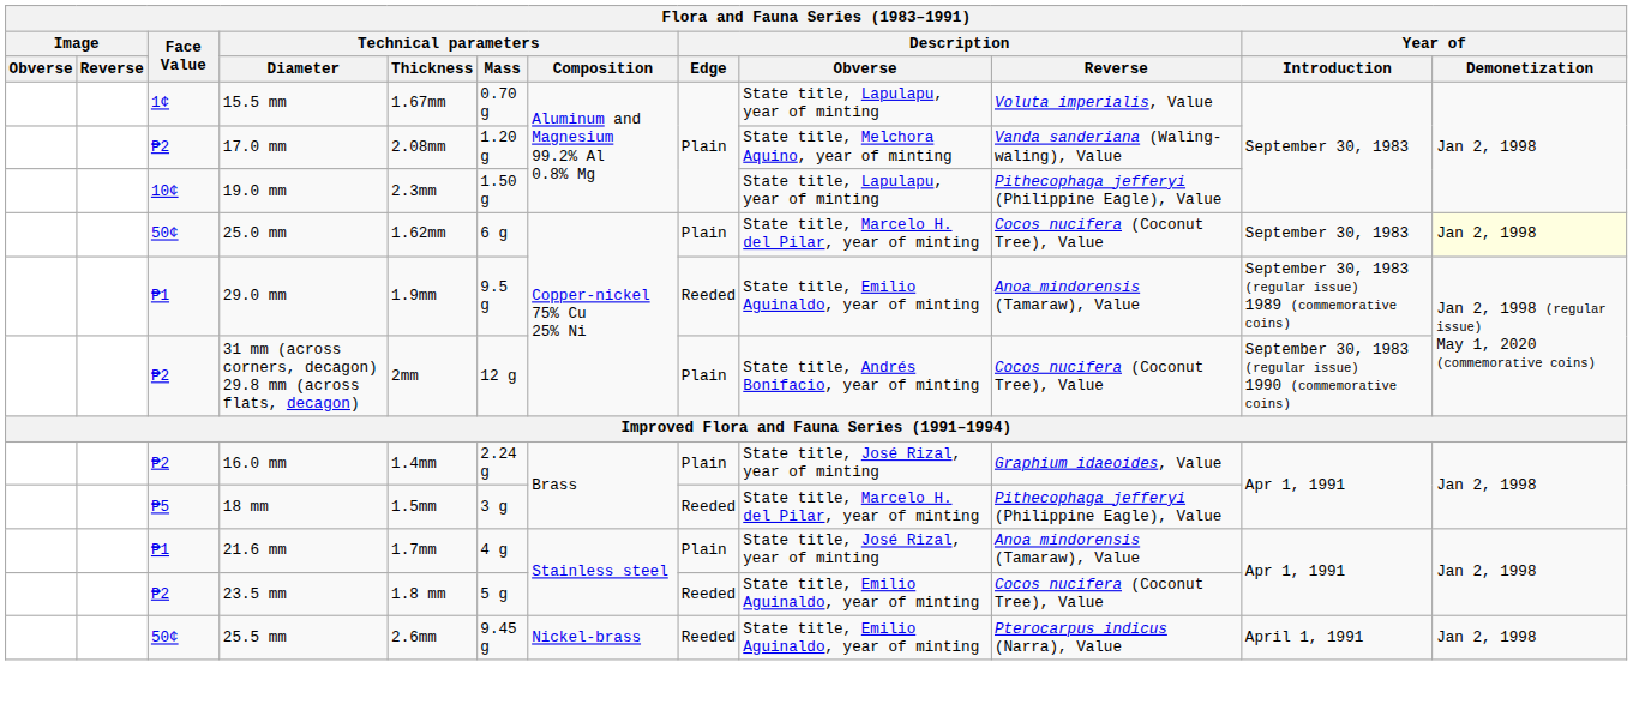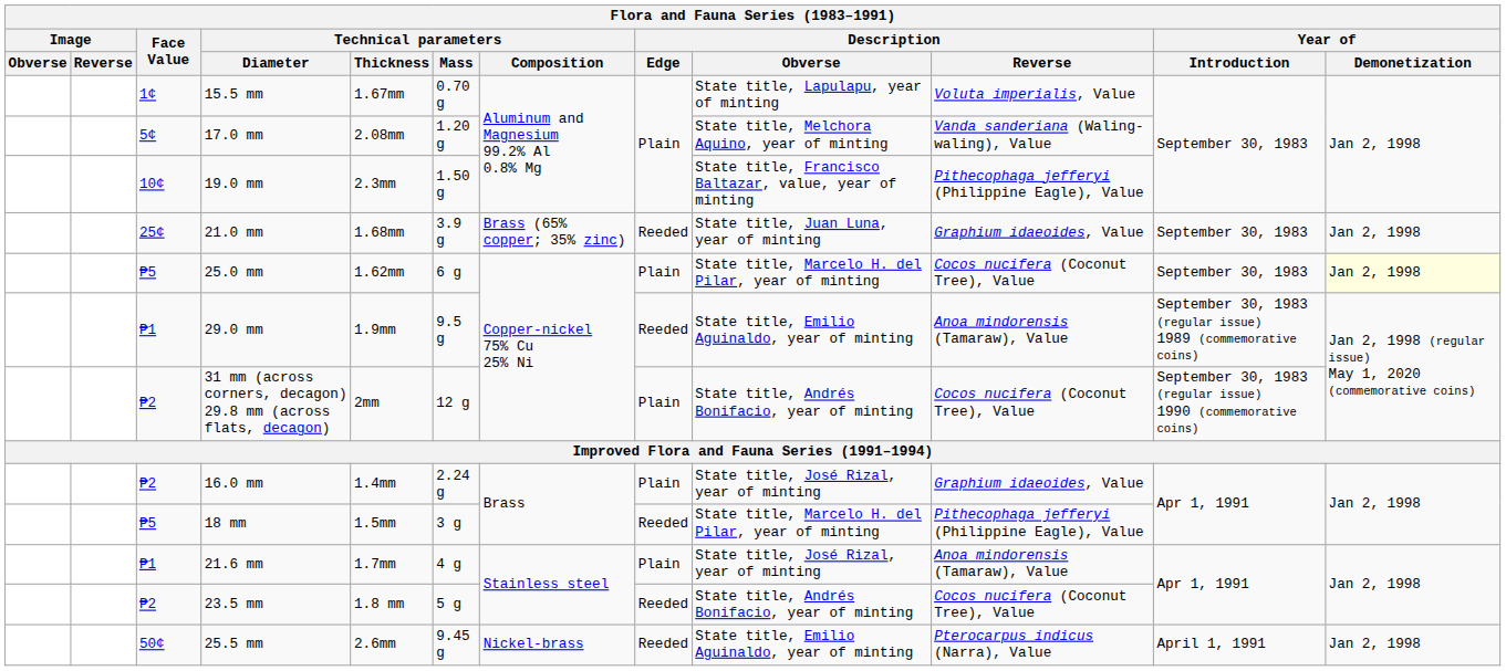 <table class="wikitable" style="font-size: 90%">
 <tr>
 <th colspan="12"><strong>Flora and Fauna Series (1983–1991)</strong></th>
 </tr>
 <tr>
 <th colspan="2" rowspan="2">Image</th>
 <th rowspan="3">Face Value</th>
 <th colspan="4">Technical parameters</th>
 <th colspan="3">Description</th>
 <th colspan="2" rowspan="2">Year of</th>
 </tr>
 <tr>
 <th rowspan="2">Diameter</th>
 <th rowspan="2">Thickness</th>
 <th rowspan="2">Mass</th>
 <th rowspan="2">Composition</th>
 <th rowspan="2">Edge</th>
 <th rowspan="2">Obverse</th>
 <th rowspan="2">Reverse</th>
 </tr>
 <tr>
 <th>Obverse</th>
 <th>Reverse</th>
 <th>Introduction</th>
 <th>Demonetization</th>
 </tr>
 <tr>
 <td style="text-align:center; background:#FFF;"></td>
 <td style="text-align:center; background:#FFF;"></td>
 <td><a href='#'>1¢</a></td>
 <td>15.5 mm</td>
 <td>1.67mm</td>
 <td>0.70 g</td>
 <td rowspan="3"><a href='#'>Aluminum</a> and <a href='#'>Magnesium</a><br> 99.2% Al<br> 0.8% Mg</td>
 <td rowspan="3">Plain</td>
 <td>State title, <a href='#'>Lapulapu</a>, year of minting</td>
 <td><em><a href='#'>Voluta imperialis</a></em>, Value</td>
 <td rowspan="3">September 30, 1983</td>
 <td rowspan="3">Jan 2, 1998</td>
 </tr>
 <tr>
 <td style="text-align:center; background:#FFF;"></td>
 <td style="text-align:center; background:#FFF;"></td>
-<td><a href='#'>₱2</a></td>
+<td><a href='#'>5¢</a></td>
 <td>17.0 mm</td>
 <td>2.08mm</td>
 <td>1.20 g</td>
 <td>State title, <a href='#'>Melchora Aquino</a>, year of minting</td>
 <td><em><a href='#'>Vanda sanderiana</a></em> (Waling-waling), Value</td>
 </tr>
 <tr>
 <td style="text-align:center; background:#FFF;"></td>
 <td style="text-align:center; background:#FFF;"></td>
 <td><a href='#'>10¢</a></td>
 <td>19.0 mm</td>
 <td>2.3mm</td>
 <td>1.50 g</td>
-<td>State title, <a href='#'>Lapulapu</a>, year of minting</td>
+<td>State title, <a href='#'>Francisco Baltazar</a>, value, year of minting</td>
 <td><em><a href='#'>Pithecophaga jefferyi</a></em> (Philippine Eagle), Value</td>
 </tr>
 <tr>
 <td style="text-align:center; background:#FFF;"></td>
 <td style="text-align:center; background:#FFF;"></td>
-<td><a href='#'>50¢</a></td>
+<td><a href='#'>25¢</a></td>
+<td>21.0 mm</td>
+<td>1.68mm</td>
+<td>3.9 g</td>
+<td><a href='#'>Brass</a> (65% <a href='#'>copper</a>; 35% <a href='#'>zinc</a>)</td>
+<td>Reeded</td>
+<td>State title, <a href='#'>Juan Luna</a>, year of minting</td>
+<td><em><a href='#'>Graphium idaeoides</a></em>, Value</td>
+<td>September 30, 1983</td>
+<td>Jan 2, 1998</td>
+</tr>
+<tr>
+<td style="text-align:center; background:#FFF;"></td>
+<td style="text-align:center; background:#FFF;"></td>
+<td><a href='#'>₱5</a></td>
 <td>25.0 mm</td>
 <td>1.62mm</td>
 <td>6 g</td>
 <td rowspan="3"><a href='#'>Copper-nickel</a><br> 75% Cu<br> 25% Ni</td>
 <td>Plain</td>
 <td>State title, <a href='#'>Marcelo H. del Pilar</a>, year of minting</td>
 <td><em><a href='#'>Cocos nucifera</a></em> (Coconut Tree), Value</td>
 <td>September 30, 1983</td>
 <td style="background: lightyellow;">Jan 2, 1998</td>
 </tr>
 <tr>
 <td style="text-align:center; background:#FFF;"></td>
 <td style="text-align:center; background:#FFF;"></td>
 <td><a href='#'>₱1</a></td>
 <td>29.0 mm</td>
 <td>1.9mm</td>
 <td>9.5 g</td>
 <td>Reeded</td>
 <td>State title, <a href='#'>Emilio Aguinaldo</a>, year of minting</td>
 <td><em><a href='#'>Anoa mindorensis</a></em> (Tamaraw), Value</td>
 <td>September 30, 1983 <small>(regular issue)</small><br>1989 <small>(commemorative coins)</small></td>
 <td rowspan="2">Jan 2, 1998 <small>(regular issue)</small><br>May 1, 2020 <small>(commemorative coins)</small></td>
 </tr>
 <tr>
 <td style="text-align:center; background:#FFF;"></td>
 <td style="text-align:center; background:#FFF;"></td>
 <td><a href='#'>₱2</a></td>
 <td>31 mm (across corners, decagon)<br>29.8 mm (across flats, <a href='#'>decagon</a>)</td>
 <td>2mm</td>
 <td>12 g</td>
 <td>Plain</td>
 <td>State title, <a href='#'>Andrés Bonifacio</a>, year of minting</td>
 <td><em><a href='#'>Cocos nucifera</a></em> (Coconut Tree), Value</td>
 <td>September 30, 1983 <small>(regular issue)</small><br>1990 <small>(commemorative coins)</small></td>
 </tr>
 <tr>
 <th colspan="12" style="text-align:center;"><strong>Improved Flora and Fauna Series (1991–1994)</strong></th>
 </tr>
 <tr>
 <td style="text-align:center; background:#FFF;"></td>
 <td style="text-align:center; background:#FFF;"></td>
 <td><a href='#'>₱2</a></td>
 <td>16.0 mm</td>
 <td>1.4mm</td>
 <td>2.24 g</td>
 <td rowspan="2">Brass</td>
 <td>Plain</td>
 <td>State title, <a href='#'>José Rizal</a>, year of minting</td>
 <td><em><a href='#'>Graphium idaeoides</a></em>, Value</td>
 <td rowspan="2">Apr 1, 1991</td>
 <td rowspan="2">Jan 2, 1998</td>
 </tr>
 <tr>
 <td style="text-align:center; background:#FFF;"></td>
 <td style="text-align:center; background:#FFF;"></td>
 <td><a href='#'>₱5</a></td>
 <td>18 mm</td>
 <td>1.5mm</td>
 <td>3 g</td>
 <td>Reeded</td>
 <td>State title, <a href='#'>Marcelo H. del Pilar</a>, year of minting</td>
 <td><em><a href='#'>Pithecophaga jefferyi</a></em> (Philippine Eagle), Value</td>
 </tr>
 <tr>
 <td style="text-align:center; background:#FFF;"></td>
 <td style="text-align:center; background:#FFF;"></td>
 <td><a href='#'>₱1</a></td>
 <td>21.6 mm</td>
 <td>1.7mm</td>
 <td>4 g</td>
 <td rowspan="2"><a href='#'>Stainless steel</a></td>
 <td>Plain</td>
 <td>State title, <a href='#'>José Rizal</a>, year of minting</td>
 <td><em><a href='#'>Anoa mindorensis</a></em> (Tamaraw), Value</td>
 <td rowspan="2">Apr 1, 1991</td>
 <td rowspan="2">Jan 2, 1998</td>
 </tr>
 <tr>
 <td style="text-align:center; background:#FFF;"></td>
 <td style="text-align:center; background:#FFF;"></td>
 <td><a href='#'>₱2</a></td>
 <td>23.5 mm</td>
 <td>1.8 mm</td>
 <td>5 g</td>
 <td>Reeded</td>
-<td>State title, <a href='#'>Emilio Aguinaldo</a>, year of minting</td>
+<td>State title, <a href='#'>Andrés Bonifacio</a>, year of minting</td>
 <td><em><a href='#'>Cocos nucifera</a></em> (Coconut Tree), Value</td>
 </tr>
 <tr>
 <td style="text-align:center; background:#FFF;"></td>
 <td style="text-align:center; background:#FFF;"></td>
 <td><a href='#'>50¢</a></td>
 <td>25.5 mm</td>
 <td>2.6mm</td>
 <td>9.45 g</td>
 <td><a href='#'>Nickel-brass</a></td>
 <td>Reeded</td>
 <td>State title, <a href='#'>Emilio Aguinaldo</a>, year of minting</td>
 <td><em><a href='#'>Pterocarpus indicus</a></em> (Narra), Value</td>
 <td>April 1, 1991</td>
 <td>Jan 2, 1998</td>
 </tr>
 </table>
